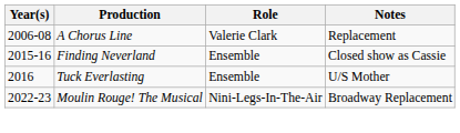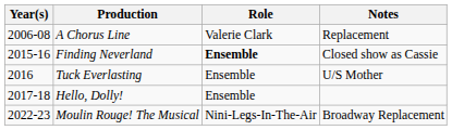 <table class="wikitable">
 <tr>
 <th>Year(s)</th>
 <th>Production</th>
 <th>Role</th>
 <th>Notes</th>
 </tr>
 <tr>
 <td>2006-08</td>
 <td><em>A Chorus Line</em></td>
 <td>Valerie Clark</td>
 <td>Replacement</td>
 </tr>
 <tr>
 <td>2015-16</td>
 <td><em>Finding Neverland</em></td>
-<td>Ensemble</td>
+<td><strong>Ensemble</strong></td>
 <td>Closed show as Cassie</td>
 </tr>
 <tr>
 <td>2016</td>
 <td><em>Tuck Everlasting</em></td>
 <td>Ensemble</td>
 <td>U/S Mother</td>
 </tr>
 <tr>
+<td>2017-18</td>
+<td><em>Hello, Dolly!</em></td>
+<td>Ensemble</td>
+<td></td>
+</tr>
+<tr>
 <td>2022-23</td>
 <td><em>Moulin Rouge! The Musical</em></td>
 <td>Nini-Legs-In-The-Air</td>
 <td>Broadway Replacement</td>
 </tr>
 </table>
